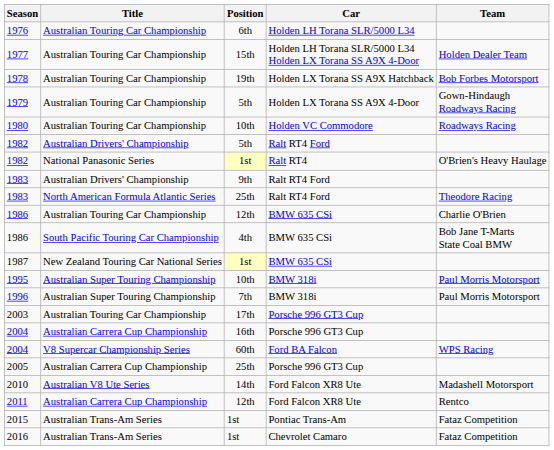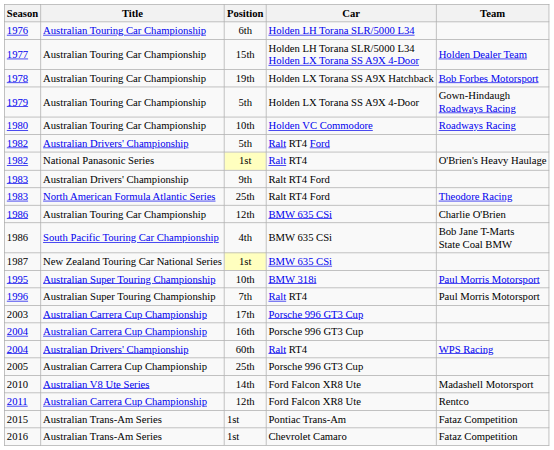 <table class="wikitable" style="font-size: 95%;">
 <tr>
 <th>Season</th>
 <th>Title</th>
 <th>Position</th>
 <th>Car</th>
 <th>Team</th>
 </tr>
 <tr>
 <td><a href='#'>1976</a></td>
 <td><a href='#'>Australian Touring Car Championship</a></td>
 <td align="center">6th</td>
 <td><a href='#'>Holden LH Torana SLR/5000 L34</a></td>
 <td></td>
 </tr>
 <tr>
 <td><a href='#'>1977</a></td>
 <td>Australian Touring Car Championship</td>
 <td align="center">15th</td>
 <td>Holden LH Torana SLR/5000 L34<br><a href='#'>Holden LX Torana SS A9X 4-Door</a></td>
 <td><a href='#'>Holden Dealer Team</a></td>
 </tr>
 <tr>
 <td><a href='#'>1978</a></td>
 <td>Australian Touring Car Championship</td>
 <td align="center">19th</td>
 <td>Holden LX Torana SS A9X Hatchback</td>
 <td><a href='#'>Bob Forbes Motorsport</a></td>
 </tr>
 <tr>
 <td><a href='#'>1979</a></td>
 <td>Australian Touring Car Championship</td>
 <td align="center">5th</td>
 <td>Holden LX Torana SS A9X 4-Door</td>
 <td>Gown-Hindaugh<br><a href='#'>Roadways Racing</a></td>
 </tr>
 <tr>
 <td><a href='#'>1980</a></td>
 <td>Australian Touring Car Championship</td>
 <td align="center">10th</td>
 <td><a href='#'>Holden VC Commodore</a></td>
 <td><a href='#'>Roadways Racing</a></td>
 </tr>
 <tr>
 <td><a href='#'>1982</a></td>
 <td><a href='#'>Australian Drivers' Championship</a></td>
 <td align="center">5th</td>
 <td><a href='#'>Ralt</a> RT4 <a href='#'>Ford</a></td>
 <td></td>
 </tr>
 <tr>
 <td><a href='#'>1982</a></td>
 <td>National Panasonic Series</td>
 <td align="center" style="background:#ffffbf;">1st</td>
 <td><a href='#'>Ralt</a> RT4</td>
 <td>O'Brien's Heavy Haulage</td>
 </tr>
 <tr>
 <td><a href='#'>1983</a></td>
 <td>Australian Drivers' Championship</td>
 <td align="center">9th</td>
 <td>Ralt RT4 Ford</td>
 <td></td>
 </tr>
 <tr>
 <td><a href='#'>1983</a></td>
 <td><a href='#'>North American Formula Atlantic Series</a></td>
 <td align="center">25th</td>
 <td>Ralt RT4 Ford</td>
 <td><a href='#'>Theodore Racing</a></td>
 </tr>
 <tr>
 <td><a href='#'>1986</a></td>
 <td>Australian Touring Car Championship</td>
 <td align="center">12th</td>
 <td><a href='#'>BMW 635 CSi</a></td>
 <td>Charlie O'Brien</td>
 </tr>
 <tr>
 <td>1986</td>
 <td><a href='#'>South Pacific Touring Car Championship</a></td>
 <td align="center">4th</td>
 <td>BMW 635 CSi</td>
 <td>Bob Jane T-Marts<br>State Coal BMW</td>
 </tr>
 <tr>
 <td>1987</td>
 <td>New Zealand Touring Car National Series</td>
 <td align="center" style="background:#ffffbf;">1st</td>
 <td><a href='#'>BMW 635 CSi</a></td>
 <td></td>
 </tr>
 <tr>
 <td><a href='#'>1995</a></td>
 <td><a href='#'>Australian Super Touring Championship</a></td>
 <td align="center">10th</td>
 <td><a href='#'>BMW 318i</a></td>
 <td><a href='#'>Paul Morris Motorsport</a></td>
 </tr>
 <tr>
 <td><a href='#'>1996</a></td>
 <td>Australian Super Touring Championship</td>
 <td align="center">7th</td>
-<td>BMW 318i</td>
+<td><a href='#'>Ralt</a> RT4</td>
 <td>Paul Morris Motorsport</td>
 </tr>
 <tr>
 <td>2003</td>
-<td>Australian Touring Car Championship</td>
+<td><a href='#'>Australian Carrera Cup Championship</a></td>
 <td align="center">17th</td>
 <td><a href='#'>Porsche 996 GT3 Cup</a></td>
 <td></td>
 </tr>
 <tr>
 <td><a href='#'>2004</a></td>
 <td><a href='#'>Australian Carrera Cup Championship</a></td>
 <td align="center">16th</td>
 <td>Porsche 996 GT3 Cup</td>
 <td></td>
 </tr>
 <tr>
 <td><a href='#'>2004</a></td>
-<td><a href='#'>V8 Supercar Championship Series</a></td>
+<td><a href='#'>Australian Drivers' Championship</a></td>
 <td align="center">60th</td>
-<td><a href='#'>Ford BA Falcon</a></td>
+<td><a href='#'>Ralt</a> RT4</td>
 <td><a href='#'>WPS Racing</a></td>
 </tr>
 <tr>
 <td>2005</td>
 <td>Australian Carrera Cup Championship</td>
 <td align="center">25th</td>
 <td>Porsche 996 GT3 Cup</td>
 <td></td>
 </tr>
 <tr>
 <td>2010</td>
 <td><a href='#'>Australian V8 Ute Series</a></td>
 <td align="center">14th</td>
 <td>Ford Falcon XR8 Ute</td>
 <td>Madashell Motorsport</td>
 </tr>
 <tr>
 <td><a href='#'>2011</a></td>
 <td><a href='#'>Australian Carrera Cup Championship</a></td>
 <td align="center">12th</td>
 <td>Ford Falcon XR8 Ute</td>
 <td>Rentco</td>
 </tr>
 <tr>
 <td>2015</td>
 <td>Australian Trans-Am Series</td>
 <td>1st</td>
 <td>Pontiac Trans-Am</td>
 <td>Fataz Competition</td>
 </tr>
 <tr>
 <td>2016</td>
 <td>Australian Trans-Am Series</td>
 <td>1st</td>
 <td>Chevrolet Camaro</td>
 <td>Fataz Competition</td>
 </tr>
 </table>
